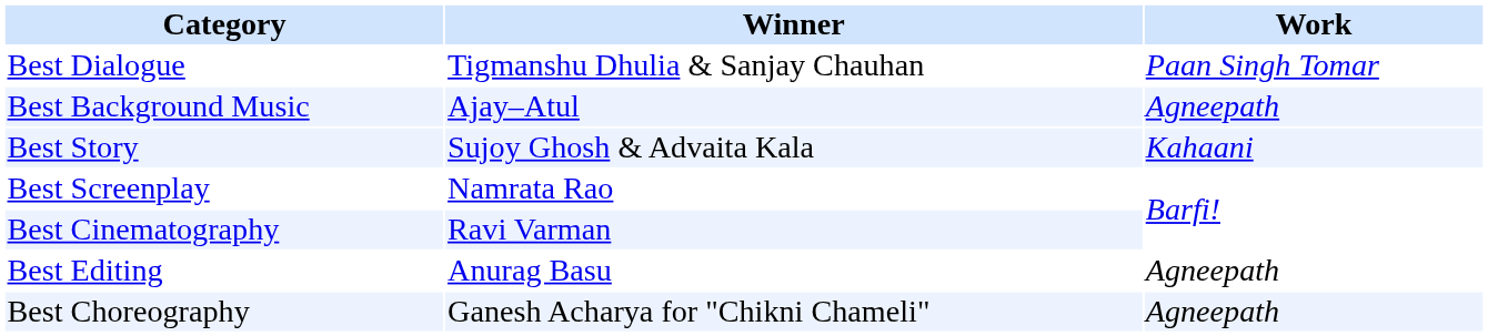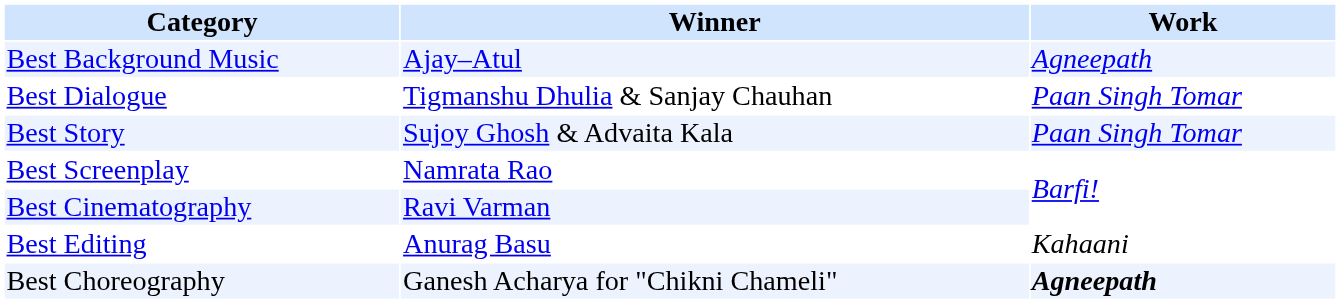 <table cellspacing="1" cellpadding="1" border="0" width="60%">
 <tr bgcolor="#d1e4fd">
 <th>Category</th>
 <th>Winner</th>
 <th>Work</th>
+</tr>
+<tr bgcolor=#edf3fe>
+<td><a href='#'>Best Background Music</a></td>
+<td><a href='#'>Ajay–Atul</a></td>
+<td><em><a href='#'>Agneepath</a></em></td>
 </tr>
 <tr>
 <td><a href='#'>Best Dialogue</a></td>
 <td><a href='#'>Tigmanshu Dhulia</a> & Sanjay Chauhan</td>
 <td><em><a href='#'>Paan Singh Tomar</a></em></td>
 </tr>
 <tr bgcolor=#edf3fe>
-<td><a href='#'>Best Background Music</a></td>
-<td><a href='#'>Ajay–Atul</a></td>
-<td><em><a href='#'>Agneepath</a></em></td>
-</tr>
-<tr bgcolor=#edf3fe>
 <td><a href='#'>Best Story</a></td>
 <td><a href='#'>Sujoy Ghosh</a> & Advaita Kala</td>
-<td><em><a href='#'>Kahaani</a></em></td>
+<td><em><a href='#'>Paan Singh Tomar</a></em></td>
 </tr>
 <tr>
 <td><a href='#'>Best Screenplay</a></td>
 <td><a href='#'>Namrata Rao</a></td>
 <td rowspan="2"><em><a href='#'>Barfi!</a></em></td>
 </tr>
 <tr bgcolor=#edf3fe>
 <td><a href='#'>Best Cinematography</a></td>
 <td><a href='#'>Ravi Varman</a></td>
 </tr>
 <tr>
 <td><a href='#'>Best Editing</a></td>
 <td><a href='#'>Anurag Basu</a></td>
-<td><em>Agneepath</em></td>
+<td><em>Kahaani</em></td>
 </tr>
 <tr bgcolor=#edf3fe>
 <td>Best Choreography</td>
 <td>Ganesh Acharya for "Chikni Chameli"</td>
-<td><em>Agneepath</em></td>
+<td><strong><em>Agneepath</em></strong></td>
 </tr>
 </table>
